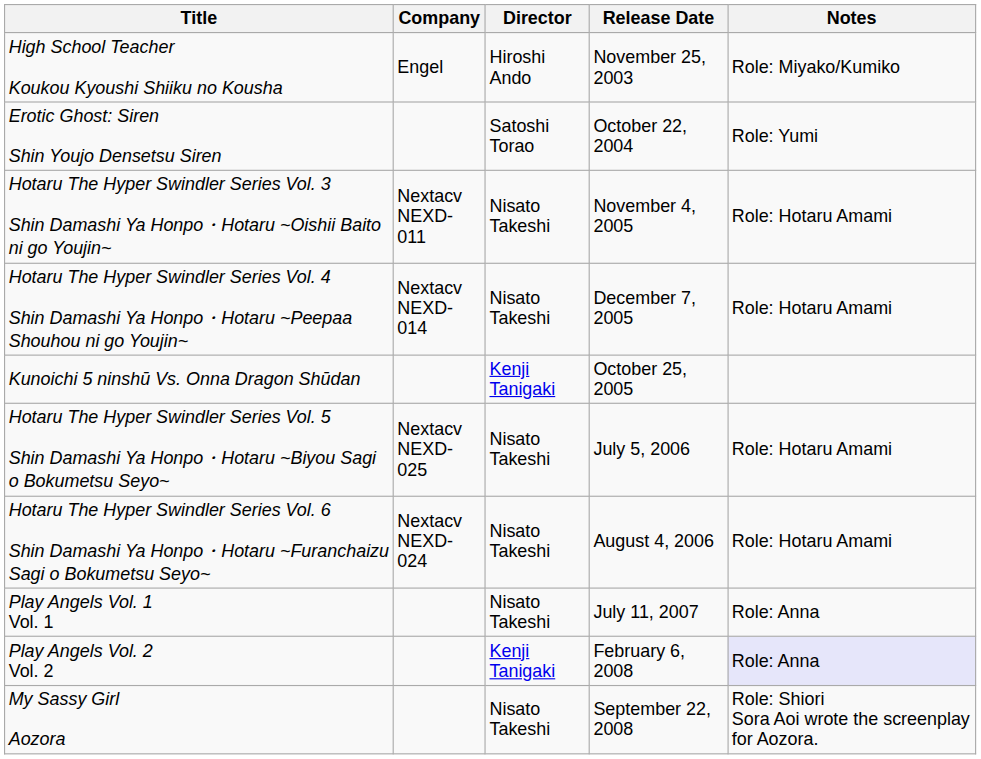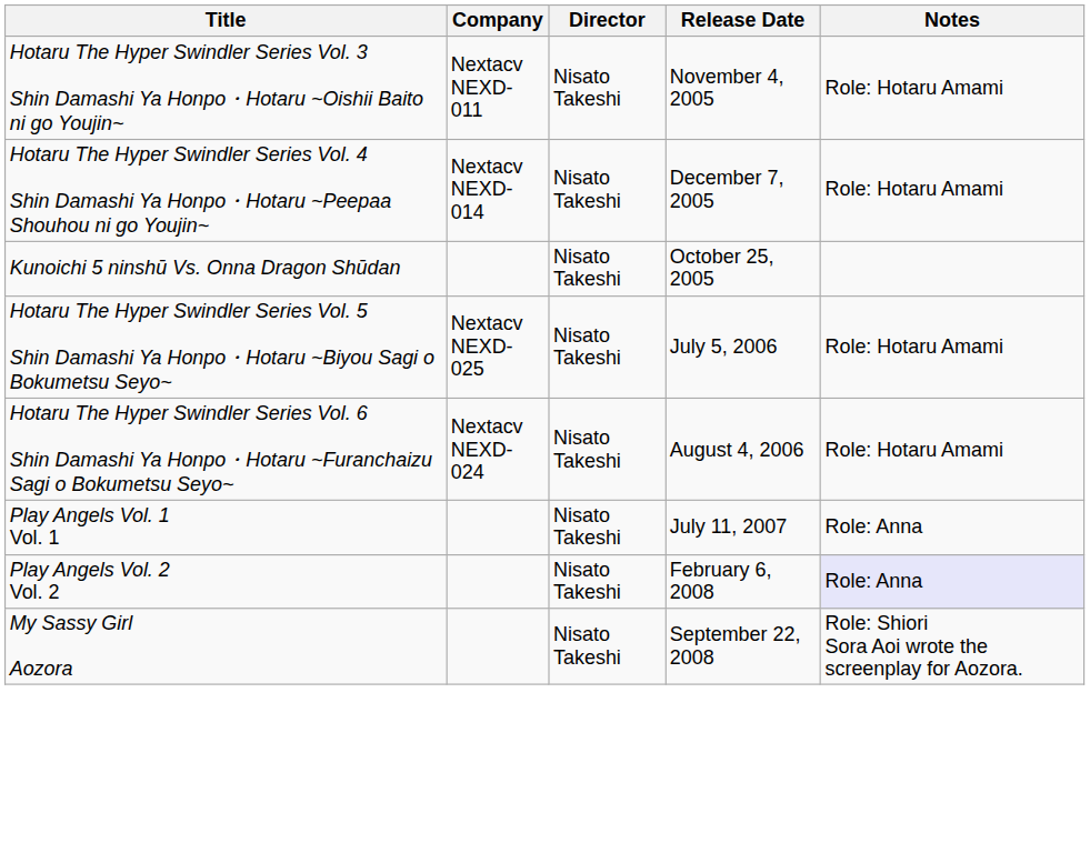 <table class="wikitable">
 <tr>
 <th>Title</th>
 <th>Company</th>
 <th>Director</th>
 <th>Release Date</th>
 <th>Notes</th>
-</tr>
-<tr>
-<td><em>High School Teacher</em><br><br><em>Koukou Kyoushi Shiiku no Kousha</em></td>
-<td>Engel</td>
-<td>Hiroshi Ando</td>
-<td>November 25, 2003</td>
-<td>Role: Miyako/Kumiko</td>
-</tr>
-<tr>
-<td><em>Erotic Ghost: Siren</em><br><br><em>Shin Youjo Densetsu Siren</em></td>
-<td></td>
-<td>Satoshi Torao</td>
-<td>October 22, 2004</td>
-<td>Role: Yumi</td>
 </tr>
 <tr>
 <td><em>Hotaru The Hyper Swindler Series Vol. 3</em><br><br><em>Shin Damashi Ya Honpo・Hotaru ~Oishii Baito ni go Youjin~</em></td>
 <td>Nextacv<br>NEXD-011</td>
 <td>Nisato Takeshi</td>
 <td>November 4, 2005</td>
 <td>Role: Hotaru Amami</td>
 </tr>
 <tr>
 <td><em>Hotaru The Hyper Swindler Series Vol. 4</em><br><br><em>Shin Damashi Ya Honpo・Hotaru ~Peepaa Shouhou ni go Youjin~</em></td>
 <td>Nextacv<br>NEXD-014</td>
 <td>Nisato Takeshi</td>
 <td>December 7, 2005</td>
 <td>Role: Hotaru Amami</td>
 </tr>
 <tr>
 <td><em>Kunoichi 5 ninshū Vs. Onna Dragon Shūdan</em><br></td>
 <td></td>
-<td><a href='#'>Kenji Tanigaki</a></td>
+<td>Nisato Takeshi</td>
 <td>October 25, 2005</td>
 <td></td>
 </tr>
 <tr>
 <td><em>Hotaru The Hyper Swindler Series Vol. 5</em><br><br><em>Shin Damashi Ya Honpo・Hotaru ~Biyou Sagi o Bokumetsu Seyo~</em></td>
 <td>Nextacv<br>NEXD-025</td>
 <td>Nisato Takeshi</td>
 <td>July 5, 2006</td>
 <td>Role: Hotaru Amami</td>
 </tr>
 <tr>
 <td><em>Hotaru The Hyper Swindler Series Vol. 6</em><br><br><em>Shin Damashi Ya Honpo・Hotaru ~Furanchaizu Sagi o Bokumetsu Seyo~</em></td>
 <td>Nextacv<br>NEXD-024</td>
 <td>Nisato Takeshi</td>
 <td>August 4, 2006</td>
 <td>Role: Hotaru Amami</td>
 </tr>
 <tr>
 <td><em>Play Angels Vol. 1</em><br> Vol. 1</td>
 <td></td>
 <td>Nisato Takeshi</td>
 <td>July 11, 2007</td>
 <td>Role: Anna</td>
 </tr>
 <tr>
 <td><em>Play Angels Vol. 2</em><br> Vol. 2</td>
 <td></td>
-<td><a href='#'>Kenji Tanigaki</a></td>
+<td>Nisato Takeshi</td>
 <td>February 6, 2008</td>
 <td style="background: lavender;">Role: Anna</td>
 </tr>
 <tr>
 <td><em>My Sassy Girl</em><br><br><em>Aozora</em></td>
 <td></td>
 <td>Nisato Takeshi</td>
 <td>September 22, 2008</td>
 <td>Role: Shiori<br>Sora Aoi wrote the screenplay for Aozora.</td>
 </tr>
 </table>
